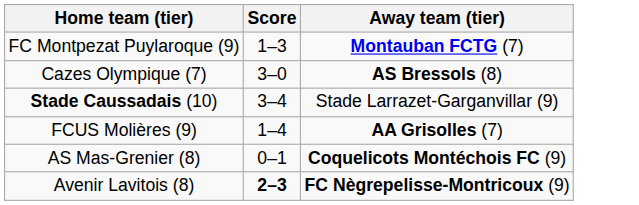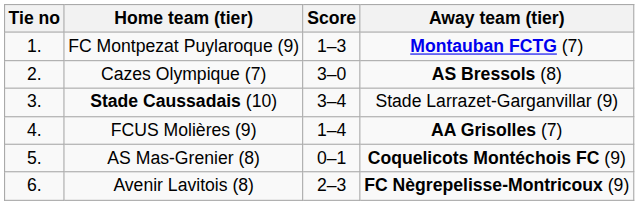 <table class="wikitable" style="text-align: center">
 <tr>
+<th>Tie no</th>
 <th>Home team (tier)</th>
 <th>Score</th>
 <th>Away team (tier)</th>
 </tr>
 <tr>
+<td>1.</td>
 <td>FC Montpezat Puylaroque (9)</td>
 <td>1–3</td>
 <td><strong><a href='#'>Montauban FCTG</a></strong> (7)</td>
 </tr>
 <tr>
+<td>2.</td>
 <td>Cazes Olympique (7)</td>
 <td>3–0</td>
 <td><strong>AS Bressols</strong> (8)</td>
 </tr>
 <tr>
+<td>3.</td>
 <td><strong>Stade Caussadais</strong> (10)</td>
 <td>3–4</td>
 <td>Stade Larrazet-Garganvillar (9)</td>
 </tr>
 <tr>
+<td>4.</td>
 <td>FCUS Molières (9)</td>
 <td>1–4</td>
 <td><strong>AA Grisolles</strong> (7)</td>
 </tr>
 <tr>
+<td>5.</td>
 <td>AS Mas-Grenier (8)</td>
 <td>0–1</td>
 <td><strong>Coquelicots Montéchois FC</strong> (9)</td>
 </tr>
 <tr>
+<td>6.</td>
 <td>Avenir Lavitois (8)</td>
-<td><strong>2–3</strong></td>
+<td>2–3</td>
 <td><strong>FC Nègrepelisse-Montricoux</strong> (9)</td>
 </tr>
 </table>
